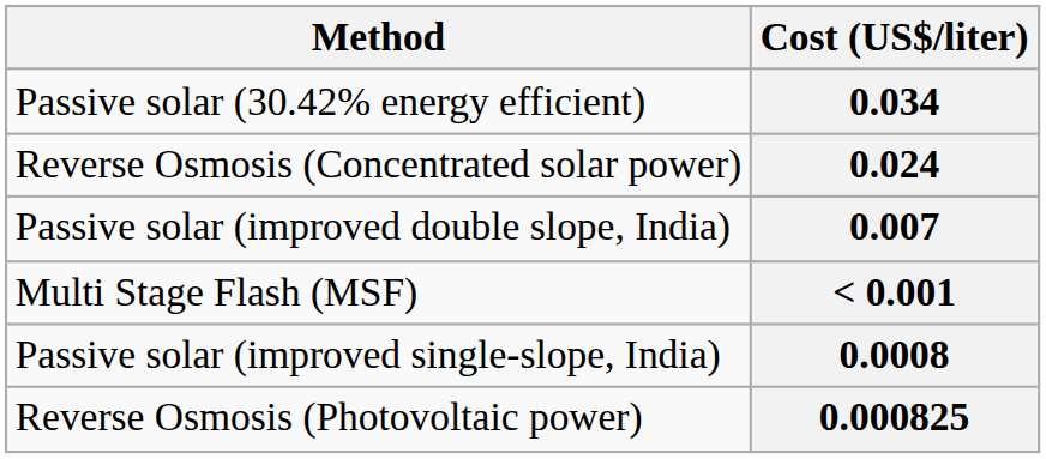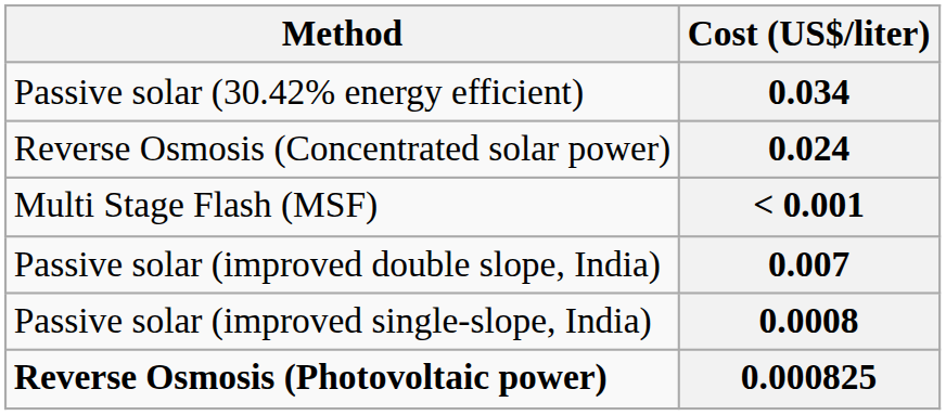 <table class="wikitable">
 <tr>
 <th>Method</th>
 <th>Cost (US$/liter)</th>
 </tr>
 <tr>
 <td>Passive solar (30.42% energy efficient)</td>
 <th>0.034</th>
 </tr>
 <tr>
 <td>Reverse Osmosis (Concentrated solar power)</td>
 <th>0.024</th>
 </tr>
 <tr>
+<td>Multi Stage Flash (MSF)</td>
+<th>< 0.001</th>
+</tr>
+<tr>
 <td>Passive solar (improved double slope, India)</td>
 <th>0.007</th>
-</tr>
-<tr>
-<td>Multi Stage Flash (MSF)</td>
-<th>< 0.001</th>
 </tr>
 <tr>
 <td>Passive solar (improved single-slope, India)</td>
 <th>0.0008</th>
 </tr>
 <tr>
-<td>Reverse Osmosis (Photovoltaic power)</td>
+<td><strong>Reverse Osmosis (Photovoltaic power)</strong></td>
 <th>0.000825</th>
 </tr>
 </table>
